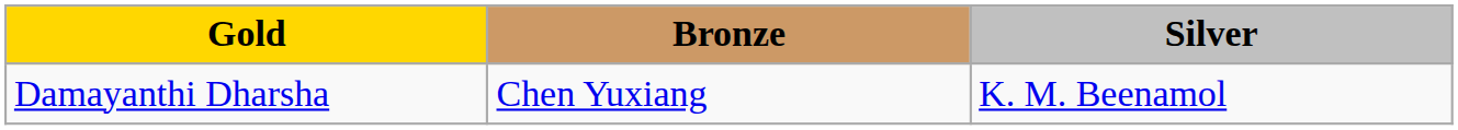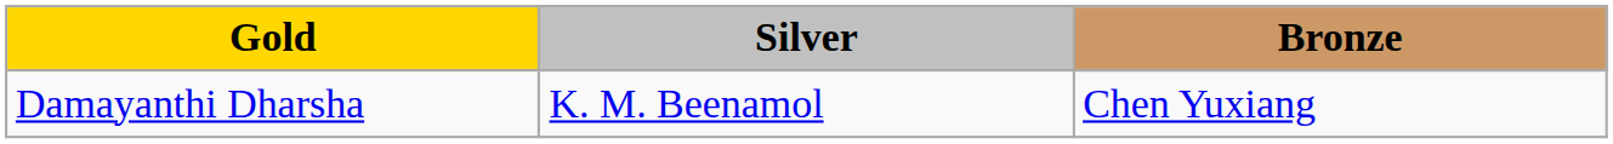 <table class="wikitable" style="text-align:left">
 <tr align="center">
 <td width=200 bgcolor=gold><strong>Gold</strong></td>
+<td width=200 bgcolor=silver><strong>Silver</strong></td>
 <td width=200 bgcolor=CC9966><strong>Bronze</strong></td>
-<td width=200 bgcolor=silver><strong>Silver</strong></td>
 </tr>
 <tr>
 <td><a href='#'>Damayanthi Dharsha</a><br><em></em></td>
+<td><a href='#'>K. M. Beenamol</a><br><em></em></td>
 <td><a href='#'>Chen Yuxiang</a><br><em></em></td>
-<td><a href='#'>K. M. Beenamol</a><br><em></em></td>
 </tr>
 </table>
